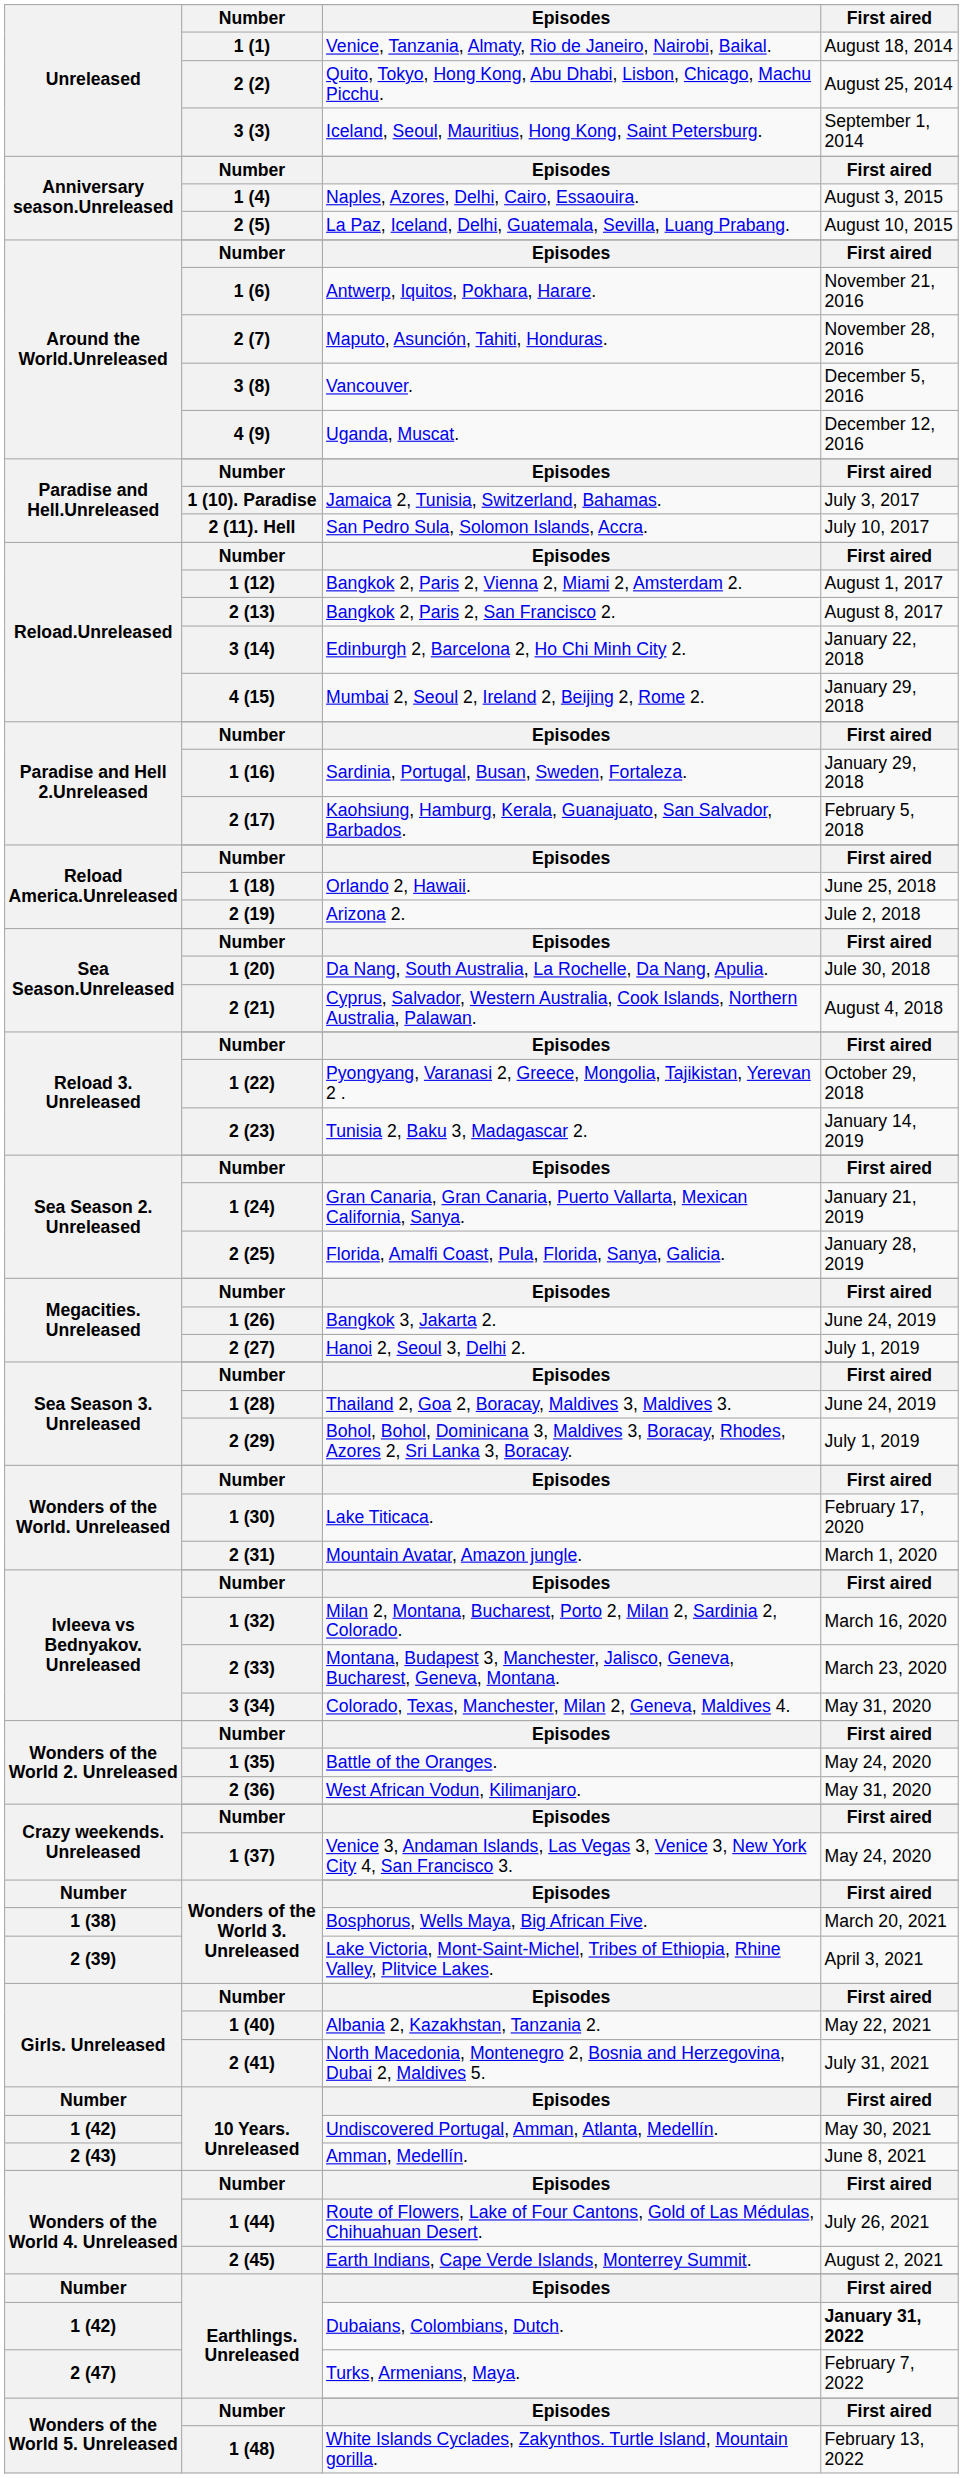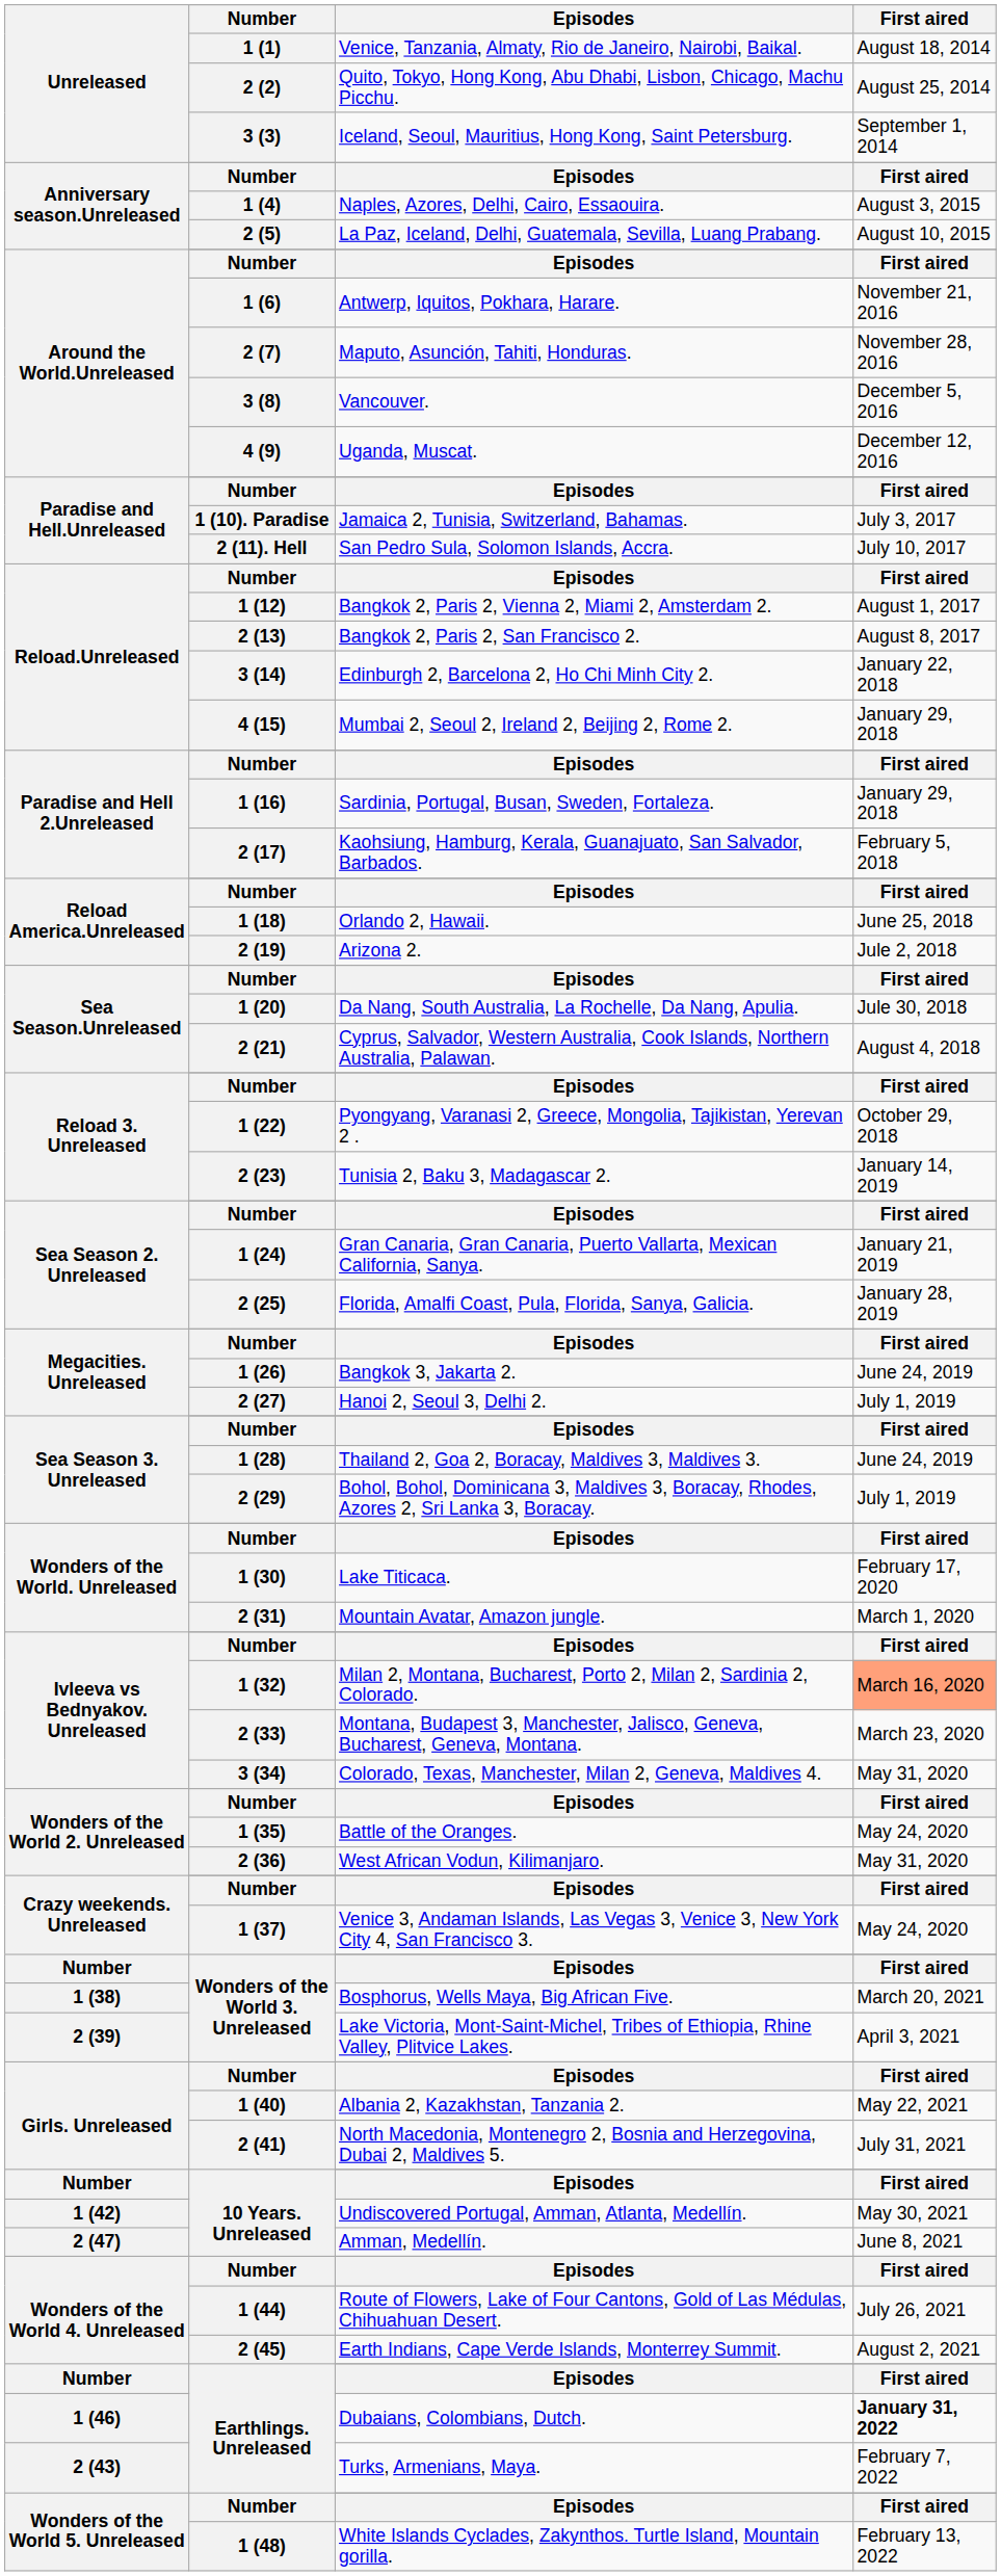 <table class="wikitable">
 <tr>
 <th rowspan="5">Unreleased</th>
 </tr>
 <tr>
 <th>Number</th>
 <th>Episodes</th>
 <th>First aired</th>
 </tr>
 <tr>
 <th>1 (1)</th>
 <td> <a href='#'>Venice</a>,  <a href='#'>Tanzania</a>,  <a href='#'>Almaty</a>,  <a href='#'>Rio de Janeiro</a>,  <a href='#'>Nairobi</a>,  <a href='#'>Baikal</a>.</td>
 <td>August 18, 2014</td>
 </tr>
 <tr>
 <th>2 (2)</th>
 <td> <a href='#'>Quito</a>,  <a href='#'>Tokyo</a>,  <a href='#'>Hong Kong</a>,  <a href='#'>Abu Dhabi</a>,  <a href='#'>Lisbon</a>,  <a href='#'>Chicago</a>,  <a href='#'>Machu Picchu</a>.</td>
 <td>August 25, 2014</td>
 </tr>
 <tr>
 <th>3 (3)</th>
 <td> <a href='#'>Iceland</a>,  <a href='#'>Seoul</a>,  <a href='#'>Mauritius</a>,  <a href='#'>Hong Kong</a>,  <a href='#'>Saint Petersburg</a>.</td>
 <td>September 1, 2014</td>
 </tr>
 <tr>
 <th rowspan="4" width="120">Anniversary season.Unreleased</th>
 </tr>
 <tr>
 <th>Number</th>
 <th>Episodes</th>
 <th>First aired</th>
 </tr>
 <tr>
 <th>1 (4)</th>
 <td> <a href='#'>Naples</a>,  <a href='#'>Azores</a>,  <a href='#'>Delhi</a>,  <a href='#'>Cairo</a>,  <a href='#'>Essaouira</a>.</td>
 <td>August 3, 2015</td>
 </tr>
 <tr>
 <th>2 (5)</th>
 <td> <a href='#'>La Paz</a>,  <a href='#'>Iceland</a>,  <a href='#'>Delhi</a>,  <a href='#'>Guatemala</a>,  <a href='#'>Sevilla</a>,  <a href='#'>Luang Prabang</a>.</td>
 <td>August 10, 2015</td>
 </tr>
 <tr>
 <th rowspan="6" width="120">Around the World.Unreleased</th>
 </tr>
 <tr>
 <th>Number</th>
 <th>Episodes</th>
 <th>First aired</th>
 </tr>
 <tr>
 <th>1 (6)</th>
 <td> <a href='#'>Antwerp</a>,  <a href='#'>Iquitos</a>,  <a href='#'>Pokhara</a>,  <a href='#'>Harare</a>.</td>
 <td>November 21, 2016</td>
 </tr>
 <tr>
 <th>2 (7)</th>
 <td> <a href='#'>Maputo</a>,  <a href='#'>Asunción</a>,  <a href='#'>Tahiti</a>,  <a href='#'>Honduras</a>.</td>
 <td>November 28, 2016</td>
 </tr>
 <tr>
 <th>3 (8)</th>
 <td> <a href='#'>Vancouver</a>.</td>
 <td>December 5, 2016</td>
 </tr>
 <tr>
 <th>4 (9)</th>
 <td> <a href='#'>Uganda</a>,  <a href='#'>Muscat</a>.</td>
 <td>December 12, 2016</td>
 </tr>
 <tr>
 <th rowspan="4" width="120">Paradise and Hell.Unreleased</th>
 </tr>
 <tr>
 <th>Number</th>
 <th>Episodes</th>
 <th>First aired</th>
 </tr>
 <tr>
 <th>1 (10). Paradise</th>
 <td> <a href='#'>Jamaica</a> 2,  <a href='#'>Tunisia</a>,  <a href='#'>Switzerland</a>,  <a href='#'>Bahamas</a>.</td>
 <td>July 3, 2017</td>
 </tr>
 <tr>
 <th>2 (11). Hell</th>
 <td> <a href='#'>San Pedro Sula</a>,  <a href='#'>Solomon Islands</a>,  <a href='#'>Accra</a>.</td>
 <td>July 10, 2017</td>
 </tr>
 <tr>
 <th rowspan="6" width="120">Reload.Unreleased</th>
 </tr>
 <tr>
 <th>Number</th>
 <th>Episodes</th>
 <th>First aired</th>
 </tr>
 <tr>
 <th>1 (12)</th>
 <td> <a href='#'>Bangkok</a> 2,  <a href='#'>Paris</a> 2,  <a href='#'>Vienna</a> 2,  <a href='#'>Miami</a> 2,  <a href='#'>Amsterdam</a> 2.</td>
 <td>August 1, 2017</td>
 </tr>
 <tr>
 <th>2 (13)</th>
 <td> <a href='#'>Bangkok</a> 2,  <a href='#'>Paris</a> 2,  <a href='#'>San Francisco</a> 2.</td>
 <td>August 8, 2017</td>
 </tr>
 <tr>
 <th>3 (14)</th>
 <td> <a href='#'>Edinburgh</a> 2,  <a href='#'>Barcelona</a> 2,  <a href='#'>Ho Chi Minh City</a> 2.</td>
 <td>January 22, 2018</td>
 </tr>
 <tr>
 <th>4 (15)</th>
 <td> <a href='#'>Mumbai</a> 2,  <a href='#'>Seoul</a> 2,  <a href='#'>Ireland</a> 2,  <a href='#'>Beijing</a> 2,  <a href='#'>Rome</a> 2.</td>
 <td>January 29, 2018</td>
 </tr>
 <tr>
 <th rowspan="4" width="120">Paradise and Hell 2.Unreleased</th>
 </tr>
 <tr>
 <th>Number</th>
 <th>Episodes</th>
 <th>First aired</th>
 </tr>
 <tr>
 <th>1 (16)</th>
 <td> <a href='#'>Sardinia</a>,  <a href='#'>Portugal</a>,  <a href='#'>Busan</a>,  <a href='#'>Sweden</a>,  <a href='#'>Fortaleza</a>.</td>
 <td>January 29, 2018</td>
 </tr>
 <tr>
 <th>2 (17)</th>
 <td> <a href='#'>Kaohsiung</a>,  <a href='#'>Hamburg</a>,  <a href='#'>Kerala</a>,  <a href='#'>Guanajuato</a>,  <a href='#'>San Salvador</a>,  <a href='#'>Barbados</a>.</td>
 <td>February 5, 2018</td>
 </tr>
 <tr>
 <th rowspan="4" width="120">Reload America.Unreleased</th>
 </tr>
 <tr>
 <th>Number</th>
 <th>Episodes</th>
 <th>First aired</th>
 </tr>
 <tr>
 <th>1 (18)</th>
 <td> <a href='#'>Orlando</a> 2,  <a href='#'>Hawaii</a>.</td>
 <td>June 25, 2018</td>
 </tr>
 <tr>
 <th>2 (19)</th>
 <td> <a href='#'>Arizona</a> 2.</td>
 <td>Jule 2, 2018</td>
 </tr>
 <tr>
 <th rowspan="4" width="120">Sea Season.Unreleased</th>
 </tr>
 <tr>
 <th>Number</th>
 <th>Episodes</th>
 <th>First aired</th>
 </tr>
 <tr>
 <th>1 (20)</th>
 <td> <a href='#'>Da Nang</a>,  <a href='#'>South Australia</a>,  <a href='#'>La Rochelle</a>,  <a href='#'>Da Nang</a>,  <a href='#'>Apulia</a>.</td>
 <td>Jule 30, 2018</td>
 </tr>
 <tr>
 <th>2 (21)</th>
 <td> <a href='#'>Cyprus</a>,  <a href='#'>Salvador</a>, <a href='#'>Western Australia</a>,  <a href='#'>Cook Islands</a>, <a href='#'>Northern Australia</a>,  <a href='#'>Palawan</a>.</td>
 <td>August 4, 2018</td>
 </tr>
 <tr>
 <th rowspan="4" width="120">Reload 3. Unreleased</th>
 </tr>
 <tr>
 <th>Number</th>
 <th>Episodes</th>
 <th>First aired</th>
 </tr>
 <tr>
 <th>1 (22)</th>
 <td> <a href='#'>Pyongyang</a>,  <a href='#'>Varanasi</a> 2,  <a href='#'>Greece</a>,  <a href='#'>Mongolia</a>,  <a href='#'>Tajikistan</a>,  <a href='#'>Yerevan</a> 2 .</td>
 <td>October 29, 2018</td>
 </tr>
 <tr>
 <th>2 (23)</th>
 <td> <a href='#'>Tunisia</a> 2,  <a href='#'>Baku</a> 3,  <a href='#'>Madagascar</a> 2.</td>
 <td>January 14, 2019</td>
 </tr>
 <tr>
 <th rowspan="4" width="120">Sea Season 2. Unreleased</th>
 </tr>
 <tr>
 <th>Number</th>
 <th>Episodes</th>
 <th>First aired</th>
 </tr>
 <tr>
 <th>1 (24)</th>
 <td> <a href='#'>Gran Canaria</a>,  <a href='#'>Gran Canaria</a>,  <a href='#'>Puerto Vallarta</a>,  <a href='#'>Mexican California</a>,  <a href='#'>Sanya</a>.</td>
 <td>January 21, 2019</td>
 </tr>
 <tr>
 <th>2 (25)</th>
 <td> <a href='#'>Florida</a>,  <a href='#'>Amalfi Coast</a>,  <a href='#'>Pula</a>,  <a href='#'>Florida</a>,  <a href='#'>Sanya</a>,  <a href='#'>Galicia</a>.</td>
 <td>January 28, 2019</td>
 </tr>
 <tr>
 <th rowspan="4" width="120">Megacities. Unreleased</th>
 </tr>
 <tr>
 <th>Number</th>
 <th>Episodes</th>
 <th>First aired</th>
 </tr>
 <tr>
 <th>1 (26)</th>
 <td> <a href='#'>Bangkok</a> 3,  <a href='#'>Jakarta</a> 2.</td>
 <td>June 24, 2019</td>
 </tr>
 <tr>
 <th>2 (27)</th>
 <td> <a href='#'>Hanoi</a> 2,  <a href='#'>Seoul</a> 3,  <a href='#'>Delhi</a> 2.</td>
 <td>July 1, 2019</td>
 </tr>
 <tr>
 <th rowspan="4" width="120">Sea Season 3. Unreleased</th>
 </tr>
 <tr>
 <th>Number</th>
 <th>Episodes</th>
 <th>First aired</th>
 </tr>
 <tr>
 <th>1 (28)</th>
 <td> <a href='#'>Thailand</a> 2,  <a href='#'>Goa</a> 2,  <a href='#'>Boracay</a>,  <a href='#'>Maldives</a> 3,  <a href='#'>Maldives</a> 3.</td>
 <td>June 24, 2019</td>
 </tr>
 <tr>
 <th>2 (29)</th>
 <td> <a href='#'>Bohol</a>,  <a href='#'>Bohol</a>,  <a href='#'>Dominicana</a> 3,  <a href='#'>Maldives</a> 3,  <a href='#'>Boracay</a>,  <a href='#'>Rhodes</a>,  <a href='#'>Azores</a> 2,  <a href='#'>Sri Lanka</a> 3,  <a href='#'>Boracay</a>.</td>
 <td>July 1, 2019</td>
 </tr>
 <tr>
 <th rowspan="4" width="120">Wonders of the World. Unreleased</th>
 </tr>
 <tr>
 <th>Number</th>
 <th>Episodes</th>
 <th>First aired</th>
 </tr>
 <tr>
 <th>1 (30)</th>
 <td> <a href='#'>Lake Titicaca</a>.</td>
 <td>February 17, 2020</td>
 </tr>
 <tr>
 <th>2 (31)</th>
 <td> <a href='#'>Mountain Avatar</a>,  <a href='#'>Amazon jungle</a>.</td>
 <td>March 1, 2020</td>
 </tr>
 <tr>
 <th rowspan="5" width="120">Ivleeva vs Bednyakov. Unreleased</th>
 </tr>
 <tr>
 <th>Number</th>
 <th>Episodes</th>
 <th>First aired</th>
 </tr>
 <tr>
 <th>1 (32)</th>
 <td> <a href='#'>Milan</a> 2,  <a href='#'>Montana</a>,  <a href='#'>Bucharest</a>,  <a href='#'>Porto</a> 2,  <a href='#'>Milan</a> 2,  <a href='#'>Sardinia</a> 2,  <a href='#'>Colorado</a>.</td>
-<td>March 16, 2020</td>
+<td style="background: lightsalmon;">March 16, 2020</td>
 </tr>
 <tr>
 <th>2 (33)</th>
 <td> <a href='#'>Montana</a>,  <a href='#'>Budapest</a> 3,  <a href='#'>Manchester</a>,  <a href='#'>Jalisco</a>,  <a href='#'>Geneva</a>,  <a href='#'>Bucharest</a>,  <a href='#'>Geneva</a>,  <a href='#'>Montana</a>.</td>
 <td>March 23, 2020</td>
 </tr>
 <tr>
 <th>3 (34)</th>
 <td> <a href='#'>Colorado</a>,  <a href='#'>Texas</a>,  <a href='#'>Manchester</a>,  <a href='#'>Milan</a> 2,  <a href='#'>Geneva</a>,  <a href='#'>Maldives</a> 4.</td>
 <td>May 31, 2020</td>
 </tr>
 <tr>
 <th rowspan="4" width="120">Wonders of the World 2. Unreleased</th>
 </tr>
 <tr>
 <th>Number</th>
 <th>Episodes</th>
 <th>First aired</th>
 </tr>
 <tr>
 <th>1 (35)</th>
 <td> <a href='#'>Battle of the Oranges</a>.</td>
 <td>May 24, 2020</td>
 </tr>
 <tr>
 <th>2 (36)</th>
 <td> <a href='#'>West African Vodun</a>,  <a href='#'>Kilimanjaro</a>.</td>
 <td>May 31, 2020</td>
 </tr>
 <tr>
 <th rowspan="4" width="120">Crazy weekends. Unreleased</th>
 </tr>
 <tr>
 <th>Number</th>
 <th>Episodes</th>
 <th>First aired</th>
 </tr>
 <tr>
 <th>1 (37)</th>
 <td> <a href='#'>Venice</a> 3,  <a href='#'>Andaman Islands</a>,  <a href='#'>Las Vegas</a> 3,  <a href='#'>Venice</a> 3,  <a href='#'>New York City</a> 4, <a href='#'>San Francisco</a> 3.</td>
 <td>May 24, 2020</td>
 </tr>
 <tr>
 <th rowspan="5" width="120">Wonders of the World 3. Unreleased</th>
 </tr>
 <tr>
 <th>Number</th>
 <th>Episodes</th>
 <th>First aired</th>
 </tr>
 <tr>
 <th>1 (38)</th>
 <td> <a href='#'>Bosphorus</a>,  <a href='#'>Wells Maya</a>,  <a href='#'>Big African Five</a>.</td>
 <td>March 20, 2021</td>
 </tr>
 <tr>
 <th>2 (39)</th>
 <td> <a href='#'>Lake Victoria</a>,  <a href='#'>Mont-Saint-Michel</a>,  <a href='#'>Tribes of Ethiopia</a>,  <a href='#'>Rhine Valley</a>,  <a href='#'>Plitvice Lakes</a>.</td>
 <td>April 3, 2021</td>
 </tr>
 <tr>
 <th rowspan="5" width="120"><br>Girls. Unreleased</th>
 </tr>
 <tr>
 <th>Number</th>
 <th>Episodes</th>
 <th>First aired</th>
 </tr>
 <tr>
 <th>1 (40)</th>
 <td> <a href='#'>Albania</a> 2,  <a href='#'>Kazakhstan</a>,  <a href='#'>Tanzania</a> 2.</td>
 <td>May 22, 2021</td>
 </tr>
 <tr>
 <th>2 (41)</th>
 <td> <a href='#'>North Macedonia</a>,  <a href='#'>Montenegro</a> 2,  <a href='#'>Bosnia and Herzegovina</a>,  <a href='#'>Dubai</a> 2,  <a href='#'>Maldives</a> 5.</td>
 <td>July 31, 2021</td>
 </tr>
 <tr>
 <th rowspan="5" width="120"><br>10 Years. Unreleased</th>
 </tr>
 <tr>
 <th>Number</th>
 <th>Episodes</th>
 <th>First aired</th>
 </tr>
 <tr>
 <th>1 (42)</th>
 <td> <a href='#'>Undiscovered Portugal</a>,  <a href='#'>Amman</a>,  <a href='#'>Atlanta</a>,  <a href='#'>Medellín</a>.</td>
 <td>May 30, 2021</td>
 </tr>
 <tr>
-<th>2 (43)</th>
+<th>2 (47)</th>
 <td> <a href='#'>Amman</a>,  <a href='#'>Medellín</a>.</td>
 <td>June 8, 2021</td>
 </tr>
 <tr>
 <th rowspan="5" width="120"><br>Wonders of the World 4. Unreleased</th>
 </tr>
 <tr>
 <th>Number</th>
 <th>Episodes</th>
 <th>First aired</th>
 </tr>
 <tr>
 <th>1 (44)</th>
 <td> <a href='#'>Route of Flowers</a>,  <a href='#'>Lake of Four Cantons</a>,  <a href='#'>Gold of Las Médulas</a>,   <a href='#'>Chihuahuan Desert</a>.</td>
 <td>July 26, 2021</td>
 </tr>
 <tr>
 <th>2 (45)</th>
 <td> <a href='#'>Earth Indians</a>,  <a href='#'>Cape Verde Islands</a>,  <a href='#'>Monterrey Summit</a>.</td>
 <td>August 2, 2021</td>
 </tr>
 <tr>
 <th rowspan="5" width="120"><br>Earthlings. Unreleased</th>
 </tr>
 <tr>
 <th>Number</th>
 <th>Episodes</th>
 <th>First aired</th>
 </tr>
 <tr>
-<th>1 (42)</th>
+<th>1 (46)</th>
 <td> <a href='#'>Dubaians</a>,  <a href='#'>Colombians</a>,  <a href='#'>Dutch</a>.</td>
 <td><strong>January 31, 2022</strong></td>
 </tr>
 <tr>
-<th>2 (47)</th>
+<th>2 (43)</th>
 <td> <a href='#'>Turks</a>,  <a href='#'>Armenians</a>,  <a href='#'>Maya</a>.</td>
 <td>February 7, 2022</td>
 </tr>
 <tr>
 <th rowspan="5" width="120">Wonders of the World 5. Unreleased</th>
 </tr>
 <tr>
 <th>Number</th>
 <th>Episodes</th>
 <th>First aired</th>
 </tr>
 <tr>
 <th>1 (48)</th>
 <td> <a href='#'>White Islands Cyclades</a>,  <a href='#'>Zakynthos. Turtle Island</a>,  <a href='#'>Mountain gorilla</a>.</td>
 <td>February 13, 2022</td>
 </tr>
 </table>
